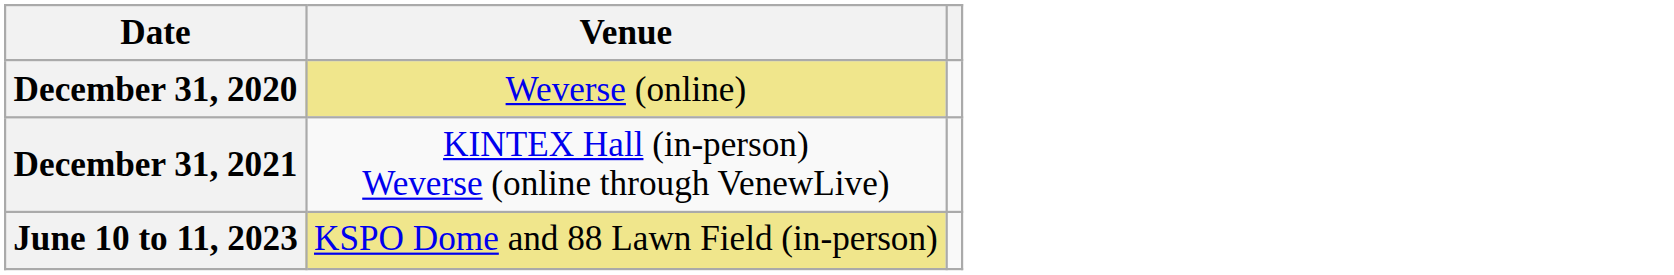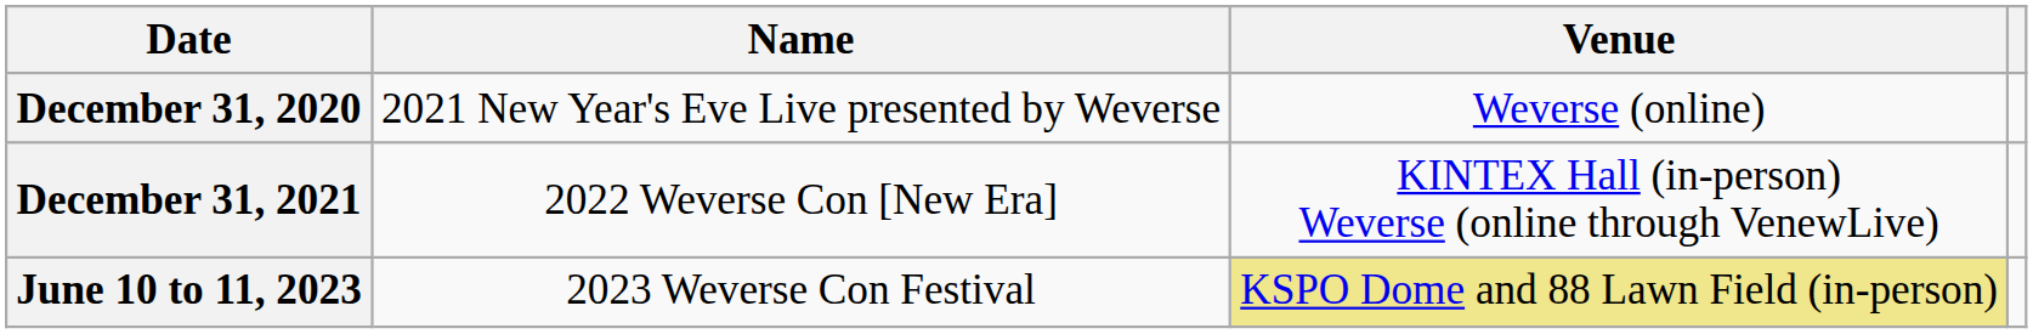 <table class="wikitable plainrowheaders" style="text-align:center;">
 <tr>
 <th>Date</th>
+<th>Name</th>
 <th>Venue</th>
 <th scope="col" class="unsortable"></th>
 </tr>
 <tr>
 <th scope="row">December 31, 2020</th>
-<td style="background: khaki;"><a href='#'>Weverse</a> (online)</td>
+<td>2021 New Year's Eve Live presented by Weverse</td>
+<td><a href='#'>Weverse</a> (online)</td>
 <td style="text-align:center;"></td>
 </tr>
 <tr>
 <th scope="row">December 31, 2021</th>
+<td>2022 Weverse Con [New Era]</td>
 <td><a href='#'>KINTEX Hall</a> (in-person)<br><a href='#'>Weverse</a> (online through VenewLive)</td>
 <td style="text-align:center;"></td>
 </tr>
 <tr>
 <th scope="row">June 10 to 11, 2023</th>
+<td>2023 Weverse Con Festival</td>
 <td style="background: khaki;"><a href='#'>KSPO Dome</a> and 88 Lawn Field (in-person)</td>
 <td style="text-align:center;"></td>
 </tr>
 </table>
